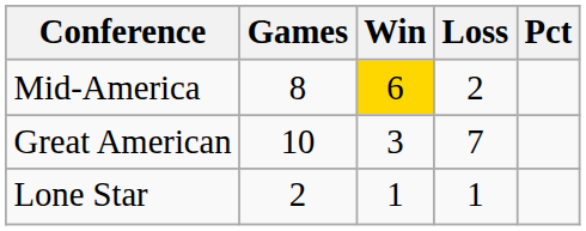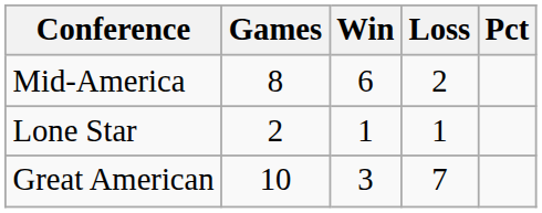 <table class="wikitable">
 <tr>
 <th>Conference</th>
 <th>Games</th>
 <th>Win</th>
 <th>Loss</th>
 <th>Pct</th>
 </tr>
 <tr>
 <td>Mid-America</td>
 <td align=center>8</td>
-<td align=center style="background: gold;">6</td>
+<td align=center>6</td>
 <td align=center>2</td>
+<td></td>
+</tr>
+<tr>
+<td>Lone Star</td>
+<td align=center>2</td>
+<td align=center>1</td>
+<td align=center>1</td>
 <td></td>
 </tr>
 <tr>
 <td>Great American</td>
 <td align=center>10</td>
 <td align=center>3</td>
 <td align=center>7</td>
 <td></td>
 </tr>
-<tr>
-<td>Lone Star</td>
-<td align=center>2</td>
-<td align=center>1</td>
-<td align=center>1</td>
-<td></td>
-</tr>
 </table>
